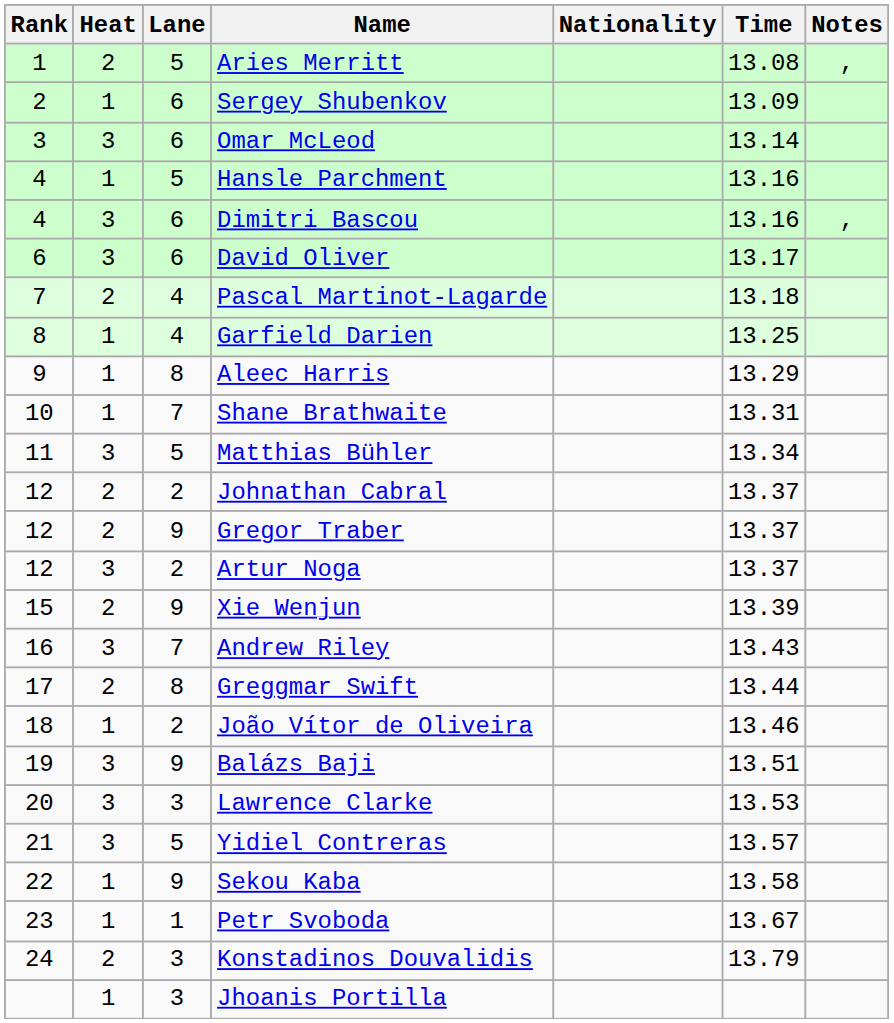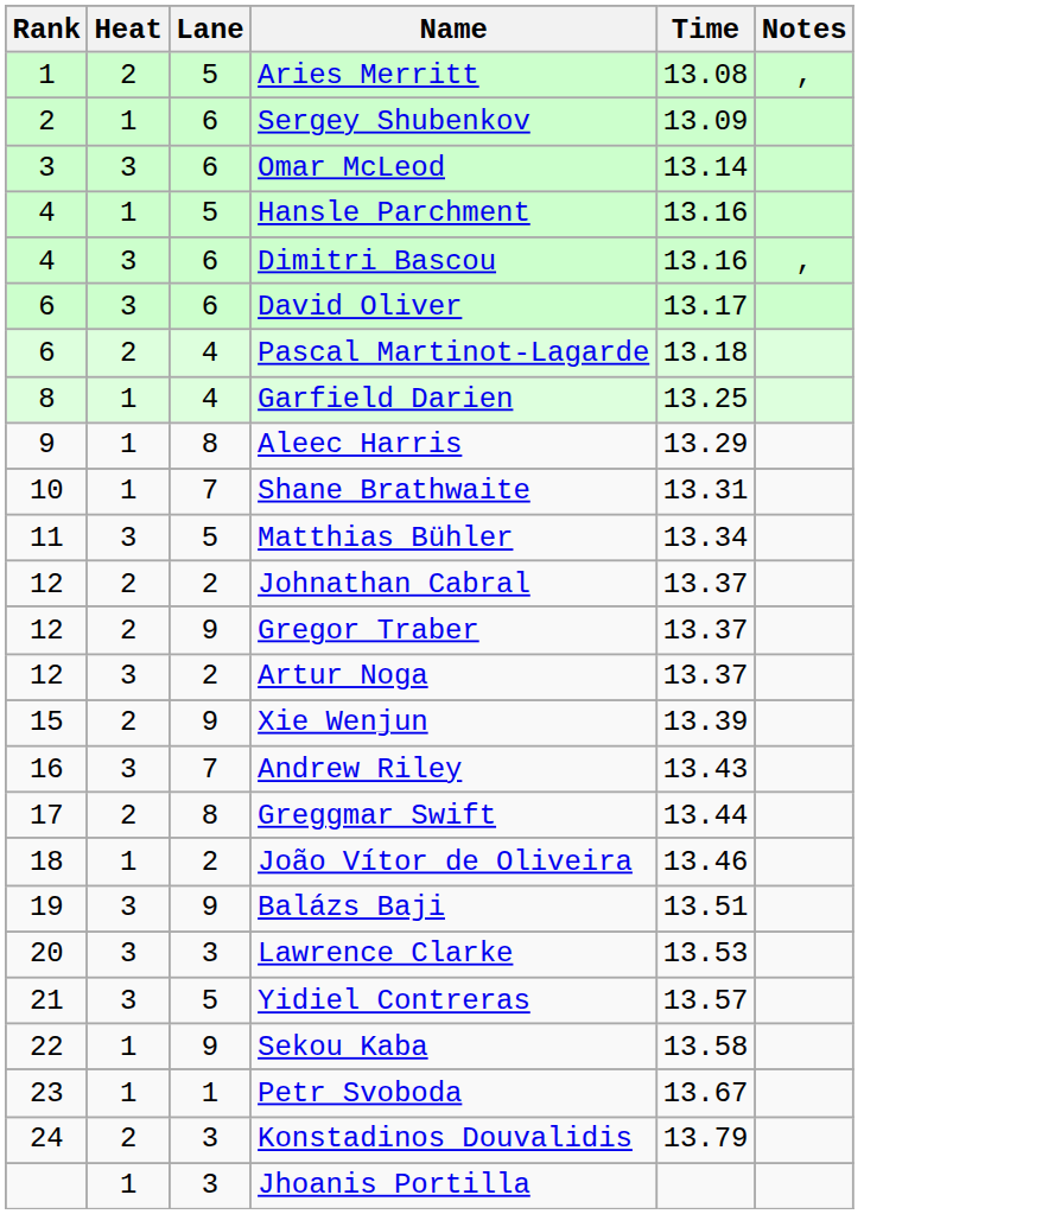 <table class="wikitable sortable" style="text-align:center">
 <tr>
 <th>Rank</th>
 <th>Heat</th>
 <th>Lane</th>
 <th>Name</th>
-<th>Nationality</th>
 <th>Time</th>
 <th>Notes</th>
 </tr>
 <tr bgcolor=ccffcc>
 <td>1</td>
 <td>2</td>
 <td>5</td>
 <td align=left><a href='#'>Aries Merritt</a></td>
-<td align=left></td>
 <td>13.08</td>
 <td>, </td>
 </tr>
 <tr bgcolor=ccffcc>
 <td>2</td>
 <td>1</td>
 <td>6</td>
 <td align=left><a href='#'>Sergey Shubenkov</a></td>
-<td align=left></td>
 <td>13.09</td>
 <td></td>
 </tr>
 <tr bgcolor=ccffcc>
 <td>3</td>
 <td>3</td>
 <td>6</td>
 <td align=left><a href='#'>Omar McLeod</a></td>
-<td align=left></td>
 <td>13.14</td>
 <td></td>
 </tr>
 <tr bgcolor=ccffcc>
 <td>4</td>
 <td>1</td>
 <td>5</td>
 <td align=left><a href='#'>Hansle Parchment</a></td>
-<td align=left></td>
 <td>13.16</td>
 <td></td>
 </tr>
 <tr bgcolor=ccffcc>
 <td>4</td>
 <td>3</td>
 <td>6</td>
 <td align=left><a href='#'>Dimitri Bascou</a></td>
-<td align=left></td>
 <td>13.16</td>
 <td>, </td>
 </tr>
 <tr bgcolor=ccffcc>
 <td>6</td>
 <td>3</td>
 <td>6</td>
 <td align=left><a href='#'>David Oliver</a></td>
-<td align=left></td>
 <td>13.17</td>
 <td></td>
 </tr>
 <tr bgcolor=ddffdd>
-<td>7</td>
+<td>6</td>
 <td>2</td>
 <td>4</td>
 <td align=left><a href='#'>Pascal Martinot-Lagarde</a></td>
-<td align=left></td>
 <td>13.18</td>
 <td></td>
 </tr>
 <tr bgcolor=ddffdd>
 <td>8</td>
 <td>1</td>
 <td>4</td>
 <td align=left><a href='#'>Garfield Darien</a></td>
-<td align=left></td>
 <td>13.25</td>
 <td></td>
 </tr>
 <tr>
 <td>9</td>
 <td>1</td>
 <td>8</td>
 <td align=left><a href='#'>Aleec Harris</a></td>
-<td align=left></td>
 <td>13.29</td>
 <td></td>
 </tr>
 <tr>
 <td>10</td>
 <td>1</td>
 <td>7</td>
 <td align=left><a href='#'>Shane Brathwaite</a></td>
-<td align=left></td>
 <td>13.31</td>
 <td></td>
 </tr>
 <tr>
 <td>11</td>
 <td>3</td>
 <td>5</td>
 <td align=left><a href='#'>Matthias Bühler</a></td>
-<td align=left></td>
 <td>13.34</td>
 <td></td>
 </tr>
 <tr>
 <td>12</td>
 <td>2</td>
 <td>2</td>
 <td align=left><a href='#'>Johnathan Cabral</a></td>
-<td align=left></td>
 <td>13.37</td>
 <td></td>
 </tr>
 <tr>
 <td>12</td>
 <td>2</td>
 <td>9</td>
 <td align=left><a href='#'>Gregor Traber</a></td>
-<td align=left></td>
 <td>13.37</td>
 <td></td>
 </tr>
 <tr>
 <td>12</td>
 <td>3</td>
 <td>2</td>
 <td align=left><a href='#'>Artur Noga</a></td>
-<td align=left></td>
 <td>13.37</td>
 <td></td>
 </tr>
 <tr>
 <td>15</td>
 <td>2</td>
 <td>9</td>
 <td align=left><a href='#'>Xie Wenjun</a></td>
-<td align=left></td>
 <td>13.39</td>
 <td></td>
 </tr>
 <tr>
 <td>16</td>
 <td>3</td>
 <td>7</td>
 <td align=left><a href='#'>Andrew Riley</a></td>
-<td align=left></td>
 <td>13.43</td>
 <td></td>
 </tr>
 <tr>
 <td>17</td>
 <td>2</td>
 <td>8</td>
 <td align=left><a href='#'>Greggmar Swift</a></td>
-<td align=left></td>
 <td>13.44</td>
 <td></td>
 </tr>
 <tr>
 <td>18</td>
 <td>1</td>
 <td>2</td>
 <td align=left><a href='#'>João Vítor de Oliveira</a></td>
-<td align=left></td>
 <td>13.46</td>
 <td></td>
 </tr>
 <tr>
 <td>19</td>
 <td>3</td>
 <td>9</td>
 <td align=left><a href='#'>Balázs Baji</a></td>
-<td align=left></td>
 <td>13.51</td>
 <td></td>
 </tr>
 <tr>
 <td>20</td>
 <td>3</td>
 <td>3</td>
 <td align=left><a href='#'>Lawrence Clarke</a></td>
-<td align=left></td>
 <td>13.53</td>
 <td></td>
 </tr>
 <tr>
 <td>21</td>
 <td>3</td>
 <td>5</td>
 <td align=left><a href='#'>Yidiel Contreras</a></td>
-<td align=left></td>
 <td>13.57</td>
 <td></td>
 </tr>
 <tr>
 <td>22</td>
 <td>1</td>
 <td>9</td>
 <td align=left><a href='#'>Sekou Kaba</a></td>
-<td align=left></td>
 <td>13.58</td>
 <td></td>
 </tr>
 <tr>
 <td>23</td>
 <td>1</td>
 <td>1</td>
 <td align=left><a href='#'>Petr Svoboda</a></td>
-<td align=left></td>
 <td>13.67</td>
 <td></td>
 </tr>
 <tr>
 <td>24</td>
 <td>2</td>
 <td>3</td>
 <td align=left><a href='#'>Konstadinos Douvalidis</a></td>
-<td align=left></td>
 <td>13.79</td>
 <td></td>
 </tr>
 <tr>
 <td></td>
 <td>1</td>
 <td>3</td>
 <td align=left><a href='#'>Jhoanis Portilla</a></td>
-<td align=left></td>
 <td></td>
 <td></td>
 </tr>
 </table>
